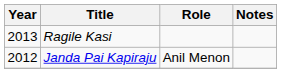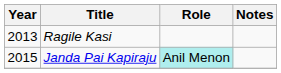 <table class="wikitable sortable">
 <tr>
 <th>Year</th>
 <th>Title</th>
 <th>Role</th>
 <th class="unsortable">Notes</th>
 </tr>
 <tr>
 <td>2013</td>
 <td><em>Ragile Kasi</em></td>
 <td></td>
 <td></td>
 </tr>
 <tr>
-<td>2012</td>
+<td>2015</td>
 <td><em><a href='#'>Janda Pai Kapiraju</a></em></td>
-<td>Anil Menon</td>
+<td style="background: paleturquoise;">Anil Menon</td>
 <td></td>
 </tr>
 <tr>
 </tr>
 </table>
